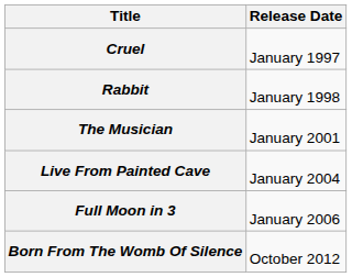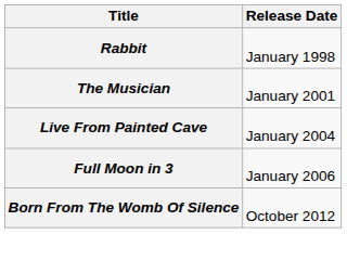 <table class="wikitable plainrowheaders">
 <tr>
 <th scope="col">Title</th>
 <th scope="col">Release Date</th>
-</tr>
-<tr>
-<th scope="row"><em>Cruel</em></th>
-<td><br>January 1997</td>
 </tr>
 <tr>
 <th scope="row"><em>Rabbit</em></th>
 <td><br>January 1998</td>
 </tr>
 <tr>
 <th scope="row"><em>The Musician</em></th>
 <td><br>January 2001</td>
 </tr>
 <tr>
 <th scope="row"><em>Live From Painted Cave</em></th>
 <td><br>January 2004</td>
 </tr>
 <tr>
 <th scope="row"><em>Full Moon in 3</em></th>
 <td><br>January 2006</td>
 </tr>
 <tr>
 <th scope="row"><em>Born From The Womb Of Silence</em></th>
 <td><br>October 2012</td>
 </tr>
 </table>
